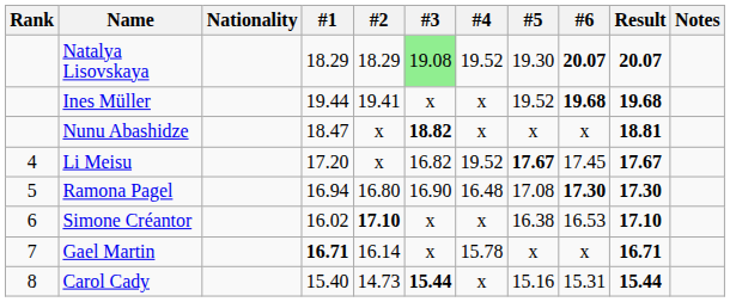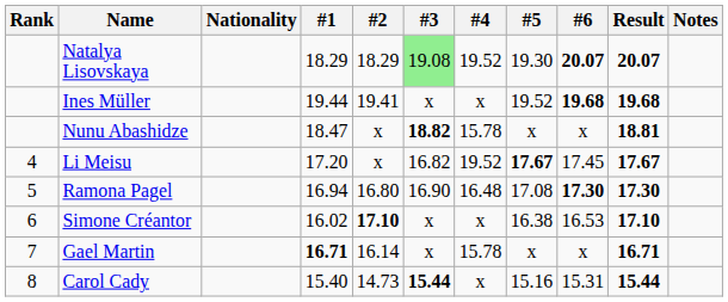 <table class="wikitable sortable" style="text-align:center">
 <tr>
 <th>Rank</th>
 <th>Name</th>
 <th>Nationality</th>
 <th>#1</th>
 <th>#2</th>
 <th>#3</th>
 <th>#4</th>
 <th>#5</th>
 <th>#6</th>
 <th>Result</th>
 <th>Notes</th>
 </tr>
 <tr>
 <td></td>
 <td align="left"><a href='#'>Natalya Lisovskaya</a></td>
 <td align=left></td>
 <td>18.29</td>
 <td>18.29</td>
 <td style="background: lightgreen;">19.08</td>
 <td>19.52</td>
 <td>19.30</td>
 <td><strong>20.07</strong></td>
 <td><strong>20.07</strong></td>
 <td></td>
 </tr>
 <tr>
 <td></td>
 <td align="left"><a href='#'>Ines Müller</a></td>
 <td align=left></td>
 <td>19.44</td>
 <td>19.41</td>
 <td>x</td>
 <td>x</td>
 <td>19.52</td>
 <td><strong>19.68</strong></td>
 <td><strong>19.68</strong></td>
 <td></td>
 </tr>
 <tr>
 <td></td>
 <td align="left"><a href='#'>Nunu Abashidze</a></td>
 <td align=left></td>
 <td>18.47</td>
 <td>x</td>
 <td><strong>18.82</strong></td>
-<td>x</td>
+<td>15.78</td>
 <td>x</td>
 <td>x</td>
 <td><strong>18.81</strong></td>
 <td></td>
 </tr>
 <tr>
 <td>4</td>
 <td align="left"><a href='#'>Li Meisu</a></td>
 <td align=left></td>
 <td>17.20</td>
 <td>x</td>
 <td>16.82</td>
 <td>19.52</td>
 <td><strong>17.67</strong></td>
 <td>17.45</td>
 <td><strong>17.67</strong></td>
 <td></td>
 </tr>
 <tr>
 <td>5</td>
 <td align="left"><a href='#'>Ramona Pagel</a></td>
 <td align=left></td>
 <td>16.94</td>
 <td>16.80</td>
 <td>16.90</td>
 <td>16.48</td>
 <td>17.08</td>
 <td><strong>17.30</strong></td>
 <td><strong>17.30</strong></td>
 <td></td>
 </tr>
 <tr>
 <td>6</td>
 <td align="left"><a href='#'>Simone Créantor</a></td>
 <td align=left></td>
 <td>16.02</td>
 <td><strong>17.10</strong></td>
 <td>x</td>
 <td>x</td>
 <td>16.38</td>
 <td>16.53</td>
 <td><strong>17.10</strong></td>
 <td></td>
 </tr>
 <tr>
 <td>7</td>
 <td align="left"><a href='#'>Gael Martin</a></td>
 <td align=left></td>
 <td><strong>16.71</strong></td>
 <td>16.14</td>
 <td>x</td>
 <td>15.78</td>
 <td>x</td>
 <td>x</td>
 <td><strong>16.71</strong></td>
 <td></td>
 </tr>
 <tr>
 <td>8</td>
 <td align="left"><a href='#'>Carol Cady</a></td>
 <td align=left></td>
 <td>15.40</td>
 <td>14.73</td>
 <td><strong>15.44</strong></td>
 <td>x</td>
 <td>15.16</td>
 <td>15.31</td>
 <td><strong>15.44</strong></td>
 <td></td>
 </tr>
 </table>
